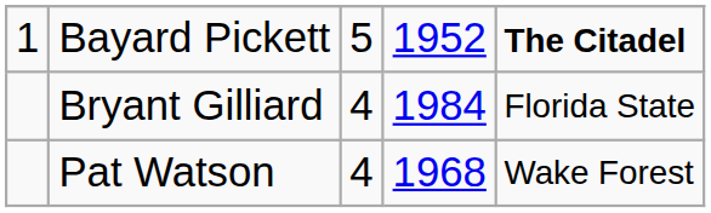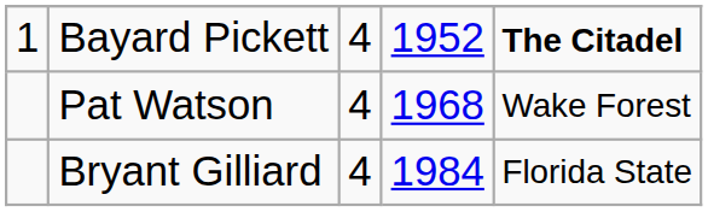 <table class="wikitable">
 <tr>
 </tr>
 <tr>
 <td>1</td>
 <td>Bayard Pickett</td>
-<td>5</td>
+<td>4</td>
 <td><a href='#'>1952</a></td>
 <td style="font-size:80%;"><strong>The Citadel</strong></td>
+</tr>
+<tr>
+<td></td>
+<td>Pat Watson</td>
+<td>4</td>
+<td><a href='#'>1968</a></td>
+<td style="font-size:80%;">Wake Forest</td>
 </tr>
 <tr>
 <td></td>
 <td>Bryant Gilliard</td>
 <td>4</td>
 <td><a href='#'>1984</a></td>
 <td style="font-size:80%;">Florida State</td>
 </tr>
-<tr>
-<td></td>
-<td>Pat Watson</td>
-<td>4</td>
-<td><a href='#'>1968</a></td>
-<td style="font-size:80%;">Wake Forest</td>
-</tr>
 </table>
